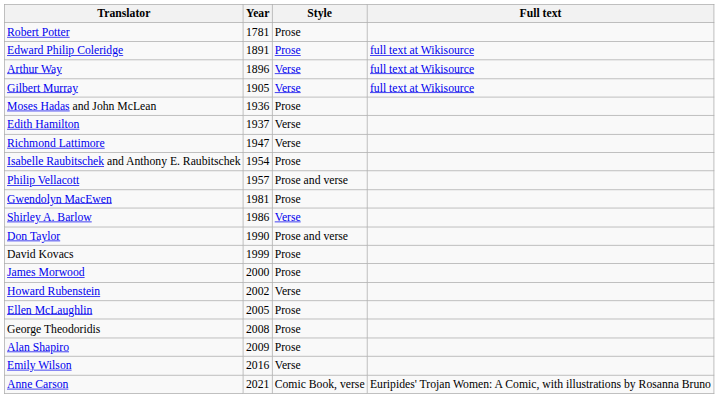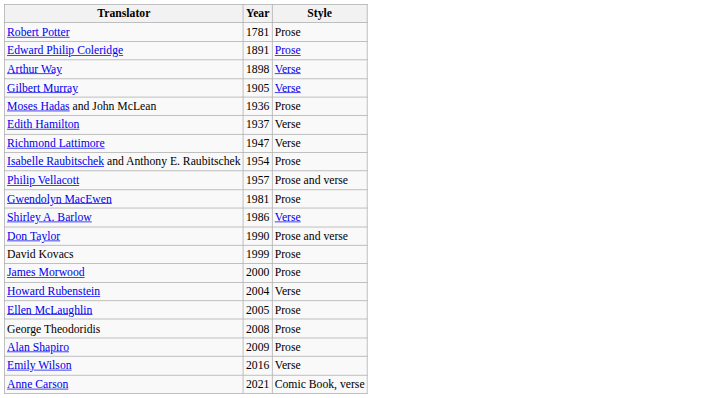 <table class="wikitable">
 <tr>
 <th>Translator</th>
 <th>Year</th>
 <th>Style</th>
-<th>Full text</th>
 </tr>
 <tr>
 <td><a href='#'>Robert Potter</a></td>
 <td>1781</td>
 <td>Prose</td>
-<td></td>
 </tr>
 <tr>
 <td><a href='#'>Edward Philip Coleridge</a></td>
 <td>1891</td>
 <td><a href='#'>Prose</a></td>
-<td><a href='#'>full text at Wikisource</a></td>
 </tr>
 <tr>
 <td><a href='#'>Arthur Way</a></td>
-<td>1896</td>
+<td>1898</td>
 <td><a href='#'>Verse</a></td>
-<td><a href='#'>full text at Wikisource</a></td>
 </tr>
 <tr>
 <td><a href='#'>Gilbert Murray</a></td>
 <td>1905</td>
 <td><a href='#'>Verse</a></td>
-<td><a href='#'>full text at Wikisource</a></td>
 </tr>
 <tr>
 <td><a href='#'>Moses Hadas</a> and John McLean</td>
 <td>1936</td>
 <td>Prose</td>
-<td></td>
 </tr>
 <tr>
 <td><a href='#'>Edith Hamilton</a></td>
 <td>1937</td>
 <td>Verse</td>
-<td></td>
 </tr>
 <tr>
 <td><a href='#'>Richmond Lattimore</a></td>
 <td>1947</td>
 <td>Verse</td>
-<td></td>
 </tr>
 <tr>
 <td><a href='#'>Isabelle Raubitschek</a> and Anthony E. Raubitschek</td>
 <td>1954</td>
 <td>Prose</td>
-<td></td>
 </tr>
 <tr>
 <td><a href='#'>Philip Vellacott</a></td>
 <td>1957</td>
 <td>Prose and verse</td>
-<td></td>
 </tr>
 <tr>
 <td><a href='#'>Gwendolyn MacEwen</a></td>
 <td>1981</td>
 <td>Prose</td>
-<td></td>
 </tr>
 <tr>
 <td><a href='#'>Shirley A. Barlow</a></td>
 <td>1986</td>
 <td><a href='#'>Verse</a></td>
-<td></td>
 </tr>
 <tr>
 <td><a href='#'>Don Taylor</a></td>
 <td>1990</td>
 <td>Prose and verse</td>
-<td></td>
 </tr>
 <tr>
 <td>David Kovacs</td>
 <td>1999</td>
 <td>Prose</td>
-<td></td>
 </tr>
 <tr>
 <td><a href='#'>James Morwood</a></td>
 <td>2000</td>
 <td>Prose</td>
-<td></td>
 </tr>
 <tr>
 <td><a href='#'>Howard Rubenstein</a></td>
-<td>2002</td>
+<td>2004</td>
 <td>Verse</td>
-<td></td>
 </tr>
 <tr>
 <td><a href='#'>Ellen McLaughlin</a></td>
 <td>2005</td>
 <td>Prose</td>
-<td></td>
 </tr>
 <tr>
 <td>George Theodoridis</td>
 <td>2008</td>
 <td>Prose</td>
-<td></td>
 </tr>
 <tr>
 <td><a href='#'>Alan Shapiro</a></td>
 <td>2009</td>
 <td>Prose</td>
-<td></td>
 </tr>
 <tr>
 <td><a href='#'>Emily Wilson</a></td>
 <td>2016</td>
 <td>Verse</td>
-<td></td>
 </tr>
 <tr>
 <td><a href='#'>Anne Carson</a></td>
 <td>2021</td>
 <td>Comic Book, verse</td>
-<td>Euripides' Trojan Women: A Comic, with illustrations by Rosanna Bruno</td>
 </tr>
 </table>
